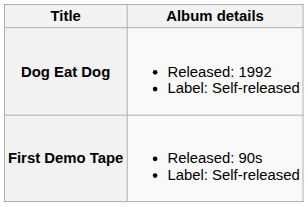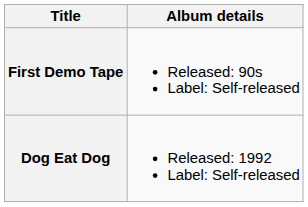 <table class="wikitable plainrowheaders">
 <tr>
 <th rowspan="1" scope="col">Title</th>
 <th rowspan="1" scope="col">Album details</th>
 </tr>
 <tr>
+<th scope="row">First Demo Tape</th>
+<td><br><ul><li>Released: 90s</li><li>Label: Self-released</li></ul></td>
+</tr>
+<tr>
 <th scope="row">Dog Eat Dog</th>
 <td><br><ul><li>Released: 1992</li><li>Label: Self-released</li></ul></td>
 </tr>
-<tr>
-<th scope="row">First Demo Tape</th>
-<td><br><ul><li>Released: 90s</li><li>Label: Self-released</li></ul></td>
-</tr>
 </table>
